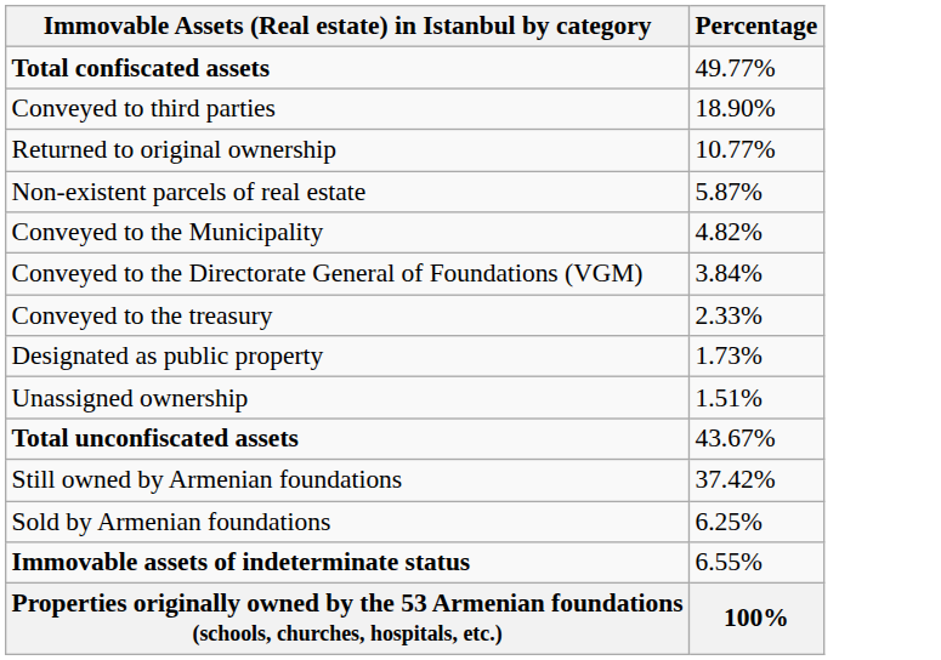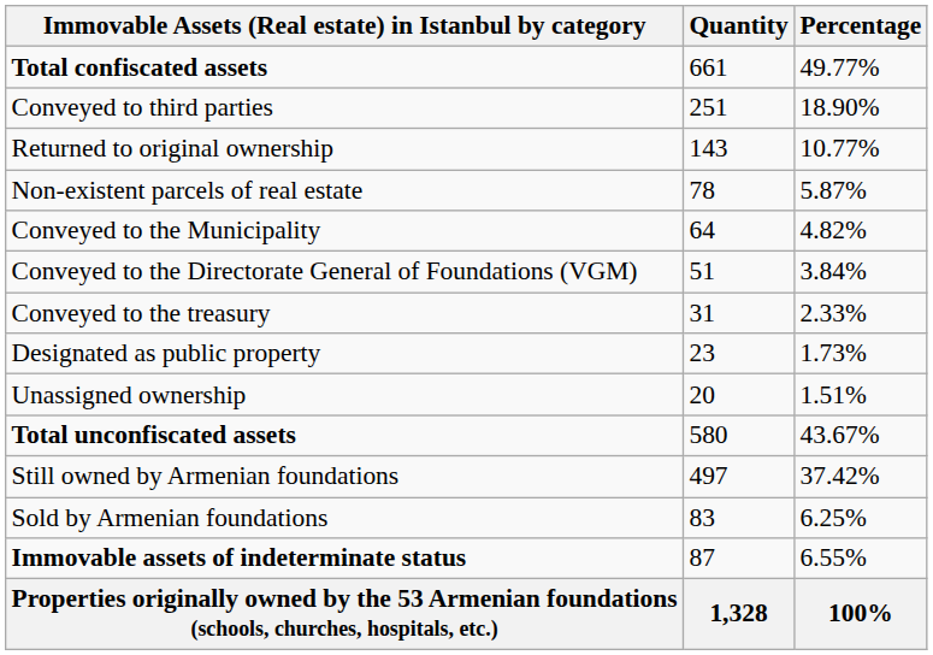 <table class="wikitable">
 <tr>
 <th>Immovable Assets (Real estate) in Istanbul by category</th>
+<th>Quantity</th>
 <th>Percentage</th>
 </tr>
 <tr>
 <td><strong>Total confiscated assets</strong></td>
+<td>661</td>
 <td>49.77%</td>
 </tr>
 <tr>
 <td>Conveyed to third parties</td>
+<td>251</td>
 <td>18.90%</td>
 </tr>
 <tr>
 <td>Returned to original ownership</td>
+<td>143</td>
 <td>10.77%</td>
 </tr>
 <tr>
 <td>Non-existent parcels of real estate</td>
+<td>78</td>
 <td>5.87%</td>
 </tr>
 <tr>
 <td>Conveyed to the Municipality</td>
+<td>64</td>
 <td>4.82%</td>
 </tr>
 <tr>
 <td>Conveyed to the Directorate General of Foundations (VGM)</td>
+<td>51</td>
 <td>3.84%</td>
 </tr>
 <tr>
 <td>Conveyed to the treasury</td>
+<td>31</td>
 <td>2.33%</td>
 </tr>
 <tr>
 <td>Designated as public property</td>
+<td>23</td>
 <td>1.73%</td>
 </tr>
 <tr>
 <td>Unassigned ownership</td>
+<td>20</td>
 <td>1.51%</td>
 </tr>
 <tr>
 <td><strong>Total unconfiscated assets</strong></td>
+<td>580</td>
 <td>43.67%</td>
 </tr>
 <tr>
 <td>Still owned by Armenian foundations</td>
+<td>497</td>
 <td>37.42%</td>
 </tr>
 <tr>
 <td>Sold by Armenian foundations</td>
+<td>83</td>
 <td>6.25%</td>
 </tr>
 <tr>
 <td><strong>Immovable assets of indeterminate status</strong></td>
+<td>87</td>
 <td>6.55%</td>
 </tr>
 <tr>
 <th>Properties originally owned by the 53 Armenian foundations <br> <small>(schools, churches, hospitals, etc.)</small></th>
+<th>1,328</th>
 <th>100%</th>
 </tr>
 </table>
